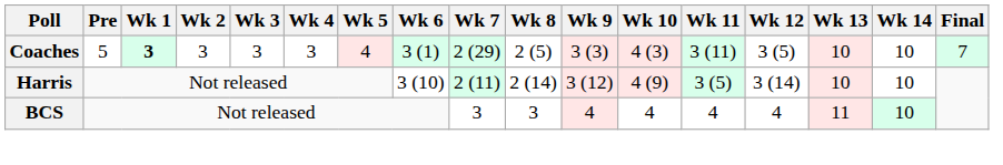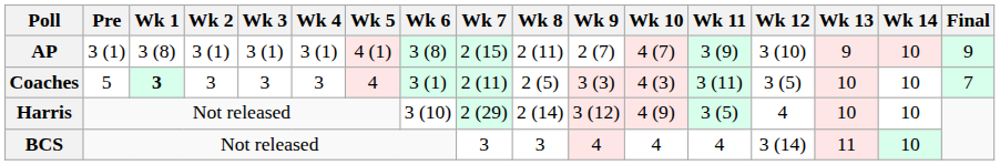 <table class="wikitable" style="white-space:nowrap;">
 <tr>
 <th>Poll</th>
 <th>Pre</th>
 <th>Wk 1</th>
 <th>Wk 2</th>
 <th>Wk 3</th>
 <th>Wk 4</th>
 <th>Wk 5</th>
 <th>Wk 6</th>
 <th>Wk 7</th>
 <th>Wk 8</th>
 <th>Wk 9</th>
 <th>Wk 10</th>
 <th>Wk 11</th>
 <th>Wk 12</th>
 <th>Wk 13</th>
 <th>Wk 14</th>
 <th>Final</th>
 </tr>
 <tr style="text-align:center;">
+<th>AP</th>
+<td style="background:#FFF;">3 (1)</td>
+<td style="background:#FFF;">3 (8)</td>
+<td style="background:#FFF;">3 (1)</td>
+<td style="background:#FFF;">3 (1)</td>
+<td style="background:#FFF;">3 (1)</td>
+<td style="background:#FFE6E6;">4 (1)</td>
+<td style="background:#D8FFEB;">3 (8)</td>
+<td style="background:#D8FFEB;">2 (15)</td>
+<td style="background:#FFF;">2 (11)</td>
+<td style="background:#FFF;">2 (7)</td>
+<td style="background:#FFE6E6;">4 (7)</td>
+<td style="background:#D8FFEB;">3 (9)</td>
+<td style="background:#FFF;">3 (10)</td>
+<td style="background:#FFE6E6;">9</td>
+<td style="background:#FFE6E6;">10</td>
+<td style="background:#D8FFEB;">9</td>
+</tr>
+<tr style="text-align:center;">
 <th>Coaches</th>
 <td style="background:#FFF;">5</td>
 <td style="background:#D8FFEB"><strong>3</strong></td>
 <td style="background:#FFF;">3</td>
 <td style="background:#FFF;">3</td>
 <td style="background:#FFF;">3</td>
 <td style="background:#FFE6E6">4</td>
 <td style="background:#D8FFEB;">3 (1)</td>
-<td style="background:#D8FFEB;">2 (29)</td>
+<td style="background:#D8FFEB;">2 (11)</td>
 <td style="background:#FFF;">2 (5)</td>
 <td style="background:#FFE6E6;">3 (3)</td>
 <td style="background:#FFE6E6;">4 (3)</td>
 <td style="background:#D8FFEB;">3 (11)</td>
 <td style="background:#FFF;">3 (5)</td>
 <td style="background:#FFE6E6;">10</td>
 <td style="background:#FFF;">10</td>
 <td style="background:#D8FFEB;">7</td>
 </tr>
 <tr style="text-align:center;">
 <th>Harris</th>
 <td colspan="6">Not released</td>
 <td style="background:#FFF;">3 (10)</td>
-<td style="background:#D8FFEB;">2 (11)</td>
+<td style="background:#D8FFEB;">2 (29)</td>
 <td style="background:#FFF;">2 (14)</td>
 <td style="background:#FFE6E6;">3 (12)</td>
 <td style="background:#FFE6E6;">4 (9)</td>
 <td style="background:#D8FFEB;">3 (5)</td>
-<td style="background:#FFF;">3 (14)</td>
+<td style="background:#FFF;">4</td>
 <td style="background:#FFE6E6;">10</td>
 <td style="background:#FFF;">10</td>
 </tr>
 <tr style="text-align:center;">
 <th>BCS</th>
 <td colspan="7">Not released</td>
 <td style="background:#FFF;">3</td>
 <td style="background:#FFF;">3</td>
 <td style="background:#FFE6E6;">4</td>
 <td style="background:#FFF;">4</td>
 <td style="background:#FFF;">4</td>
-<td style="background:#FFF;">4</td>
+<td style="background:#FFF;">3 (14)</td>
 <td style="background:#FFE6E6;">11</td>
 <td style="background:#D8FFEB;">10</td>
 </tr>
 </table>
